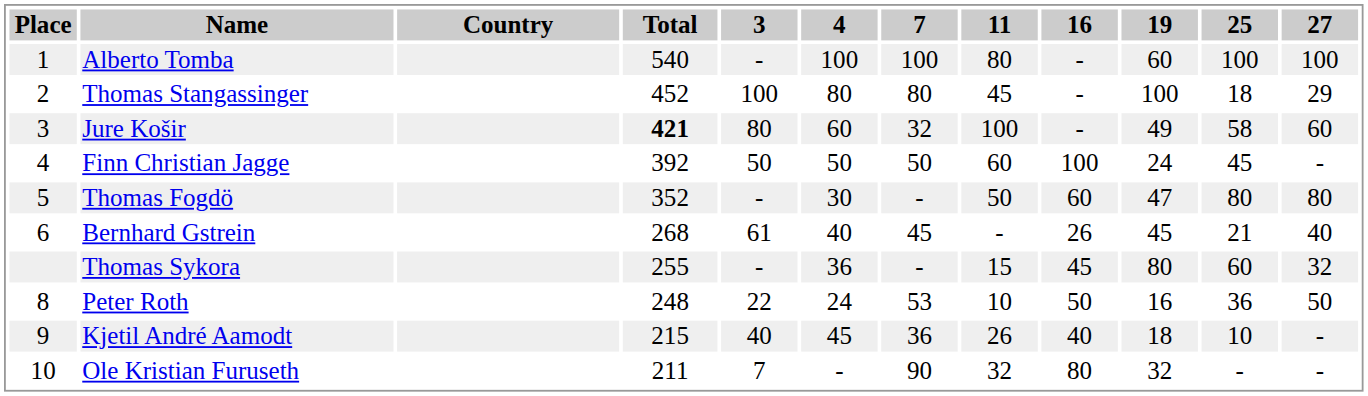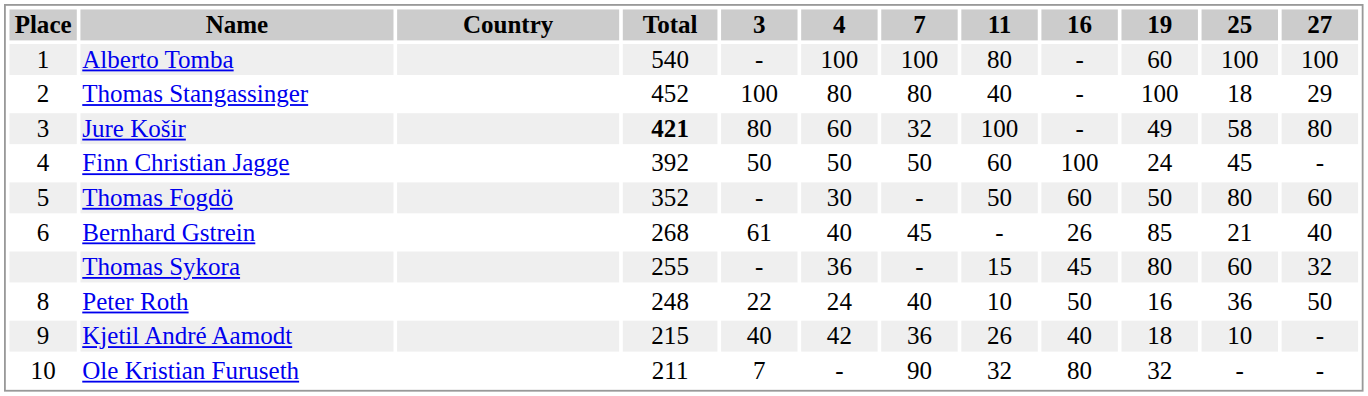 <table border="0" style="border: 1px solid #999; background-color:#FFFFFF; text-align:center; font-size:86%; line-height:15px;">
 <tr align="center" bgcolor="#CCCCCC">
 <th width=35>Place</th>
 <th width=170>Name</th>
 <th width=120>Country</th>
 <th width=50>Total</th>
 <th width=40>3</th>
 <th width=40>4</th>
 <th width=40>7</th>
 <th width=40>11</th>
 <th width=40>16</th>
 <th width=40>19</th>
 <th width=40>25</th>
 <th width=40>27</th>
 </tr>
 <tr bgcolor="#EFEFEF">
 <td>1</td>
 <td align="left"><a href='#'>Alberto Tomba</a></td>
 <td align="left"></td>
 <td>540</td>
 <td>-</td>
 <td>100</td>
 <td>100</td>
 <td>80</td>
 <td>-</td>
 <td>60</td>
 <td>100</td>
 <td>100</td>
 </tr>
 <tr>
 <td>2</td>
 <td align="left"><a href='#'>Thomas Stangassinger</a></td>
 <td align="left"></td>
 <td>452</td>
 <td>100</td>
 <td>80</td>
 <td>80</td>
-<td>45</td>
+<td>40</td>
 <td>-</td>
 <td>100</td>
 <td>18</td>
 <td>29</td>
 </tr>
 <tr bgcolor="#EFEFEF">
 <td>3</td>
 <td align="left"><a href='#'>Jure Košir</a></td>
 <td align="left"></td>
 <td><strong>421</strong></td>
 <td>80</td>
 <td>60</td>
 <td>32</td>
 <td>100</td>
 <td>-</td>
 <td>49</td>
 <td>58</td>
-<td>60</td>
+<td>80</td>
 </tr>
 <tr>
 <td>4</td>
 <td align="left"><a href='#'>Finn Christian Jagge</a></td>
 <td align="left"></td>
 <td>392</td>
 <td>50</td>
 <td>50</td>
 <td>50</td>
 <td>60</td>
 <td>100</td>
 <td>24</td>
 <td>45</td>
 <td>-</td>
 </tr>
 <tr bgcolor="#EFEFEF">
 <td>5</td>
 <td align="left"><a href='#'>Thomas Fogdö</a></td>
 <td align="left"></td>
 <td>352</td>
 <td>-</td>
 <td>30</td>
 <td>-</td>
 <td>50</td>
 <td>60</td>
-<td>47</td>
+<td>50</td>
 <td>80</td>
-<td>80</td>
+<td>60</td>
 </tr>
 <tr>
 <td>6</td>
 <td align="left"><a href='#'>Bernhard Gstrein</a></td>
 <td align="left"></td>
 <td>268</td>
 <td>61</td>
 <td>40</td>
 <td>45</td>
 <td>-</td>
 <td>26</td>
-<td>45</td>
+<td>85</td>
 <td>21</td>
 <td>40</td>
 </tr>
 <tr bgcolor="#EFEFEF">
 <td></td>
 <td align="left"><a href='#'>Thomas Sykora</a></td>
 <td align="left"></td>
 <td>255</td>
 <td>-</td>
 <td>36</td>
 <td>-</td>
 <td>15</td>
 <td>45</td>
 <td>80</td>
 <td>60</td>
 <td>32</td>
 </tr>
 <tr>
 <td>8</td>
 <td align="left"><a href='#'>Peter Roth</a></td>
 <td align="left"></td>
 <td>248</td>
 <td>22</td>
 <td>24</td>
-<td>53</td>
+<td>40</td>
 <td>10</td>
 <td>50</td>
 <td>16</td>
 <td>36</td>
 <td>50</td>
 </tr>
 <tr bgcolor="#EFEFEF">
 <td>9</td>
 <td align="left"><a href='#'>Kjetil André Aamodt</a></td>
 <td align="left"></td>
 <td>215</td>
 <td>40</td>
-<td>45</td>
+<td>42</td>
 <td>36</td>
 <td>26</td>
 <td>40</td>
 <td>18</td>
 <td>10</td>
 <td>-</td>
 </tr>
 <tr>
 <td>10</td>
 <td align="left"><a href='#'>Ole Kristian Furuseth</a></td>
 <td align="left"></td>
 <td>211</td>
 <td>7</td>
 <td>-</td>
 <td>90</td>
 <td>32</td>
 <td>80</td>
 <td>32</td>
 <td>-</td>
 <td>-</td>
 </tr>
 </table>
